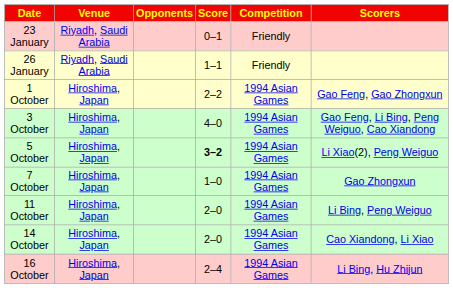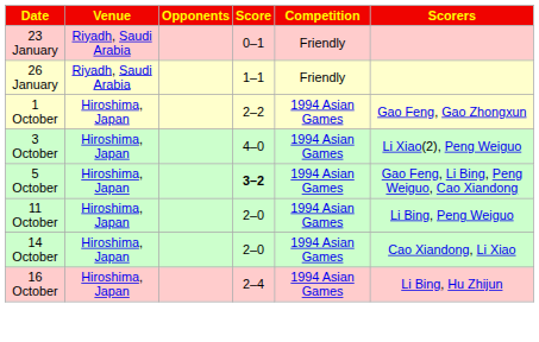 <table width=95% class="wikitable" style="text-align: center; font-size: 90%">
 <tr bgcolor=#F00300 style="color:yellow">
 <td><strong>Date</strong></td>
 <td><strong>Venue</strong></td>
 <td><strong>Opponents</strong></td>
 <td><strong>Score</strong></td>
 <td><strong>Competition</strong></td>
 <td><strong>Scorers</strong></td>
 </tr>
 <tr bgcolor=#FFCCCC>
 <td>23 January</td>
 <td><a href='#'>Riyadh</a>, <a href='#'>Saudi Arabia</a></td>
 <td></td>
 <td>0–1</td>
 <td>Friendly</td>
 <td></td>
 </tr>
 <tr bgcolor=#FFFFCC>
 <td>26 January</td>
 <td><a href='#'>Riyadh</a>, <a href='#'>Saudi Arabia</a></td>
 <td></td>
 <td>1–1</td>
 <td>Friendly</td>
 <td></td>
 </tr>
 <tr bgcolor=#FFFFCC>
 <td>1 October</td>
 <td><a href='#'>Hiroshima</a>, <a href='#'>Japan</a></td>
 <td></td>
 <td>2–2</td>
 <td><a href='#'>1994 Asian Games</a></td>
 <td><a href='#'>Gao Feng</a>, <a href='#'>Gao Zhongxun</a></td>
 </tr>
 <tr bgcolor=#CCFFCC>
 <td>3 October</td>
 <td><a href='#'>Hiroshima</a>, <a href='#'>Japan</a></td>
 <td></td>
 <td>4–0</td>
 <td><a href='#'>1994 Asian Games</a></td>
-<td><a href='#'>Gao Feng</a>, <a href='#'>Li Bing</a>, <a href='#'>Peng Weiguo</a>, <a href='#'>Cao Xiandong</a></td>
+<td><a href='#'>Li Xiao</a>(2), <a href='#'>Peng Weiguo</a></td>
 </tr>
 <tr bgcolor=#CCFFCC>
 <td>5 October</td>
 <td><a href='#'>Hiroshima</a>, <a href='#'>Japan</a></td>
 <td></td>
 <td><strong>3–2</strong></td>
 <td><a href='#'>1994 Asian Games</a></td>
-<td><a href='#'>Li Xiao</a>(2), <a href='#'>Peng Weiguo</a></td>
-</tr>
-<tr bgcolor=#CCFFCC>
-<td>7 October</td>
-<td><a href='#'>Hiroshima</a>, <a href='#'>Japan</a></td>
-<td></td>
-<td>1–0</td>
-<td><a href='#'>1994 Asian Games</a></td>
-<td><a href='#'>Gao Zhongxun</a></td>
+<td><a href='#'>Gao Feng</a>, <a href='#'>Li Bing</a>, <a href='#'>Peng Weiguo</a>, <a href='#'>Cao Xiandong</a></td>
 </tr>
 <tr bgcolor=#CCFFCC>
 <td>11 October</td>
 <td><a href='#'>Hiroshima</a>, <a href='#'>Japan</a></td>
 <td></td>
 <td>2–0</td>
 <td><a href='#'>1994 Asian Games</a></td>
 <td><a href='#'>Li Bing</a>, <a href='#'>Peng Weiguo</a></td>
 </tr>
 <tr bgcolor=#CCFFCC>
 <td>14 October</td>
 <td><a href='#'>Hiroshima</a>, <a href='#'>Japan</a></td>
 <td></td>
 <td>2–0</td>
 <td><a href='#'>1994 Asian Games</a></td>
 <td><a href='#'>Cao Xiandong</a>, <a href='#'>Li Xiao</a></td>
 </tr>
 <tr bgcolor=#FFCCCC>
 <td>16 October</td>
 <td><a href='#'>Hiroshima</a>, <a href='#'>Japan</a></td>
 <td></td>
 <td>2–4</td>
 <td><a href='#'>1994 Asian Games</a></td>
 <td><a href='#'>Li Bing</a>, <a href='#'>Hu Zhijun</a></td>
 </tr>
 </table>
